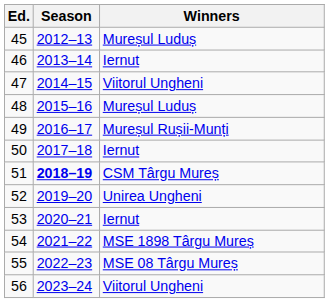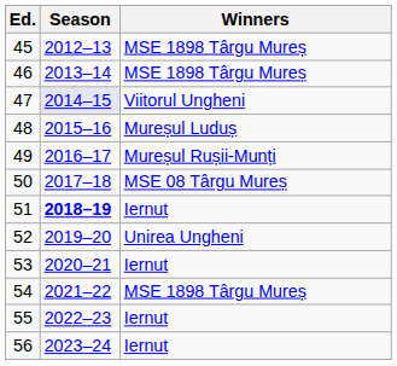 <table class="wikitable" style="font-size:90%">
 <tr>
 <th><abbr>Ed.</abbr></th>
 <th width="60">Season</th>
 <th width="220">Winners</th>
 </tr>
 <tr>
 <td align=center>45</td>
 <td><a href='#'>2012–13</a></td>
-<td><a href='#'>Mureșul Luduș</a></td>
+<td><a href='#'>MSE 1898 Târgu Mureș</a></td>
 </tr>
 <tr>
 <td align=center>46</td>
 <td><a href='#'>2013–14</a></td>
-<td><a href='#'>Iernut</a></td>
+<td><a href='#'>MSE 1898 Târgu Mureș</a></td>
 </tr>
 <tr>
 <td align=center>47</td>
-<td><a href='#'>2014–15</a></td>
+<td style="background: lavender;"><a href='#'>2014–15</a></td>
 <td><a href='#'>Viitorul Ungheni</a></td>
 </tr>
 <tr>
 <td align=center>48</td>
 <td><a href='#'>2015–16</a></td>
 <td><a href='#'>Mureșul Luduș</a></td>
 </tr>
 <tr>
 <td align=center>49</td>
 <td><a href='#'>2016–17</a></td>
 <td><a href='#'>Mureșul Rușii-Munți</a></td>
 </tr>
 <tr>
 <td align=center>50</td>
 <td><a href='#'>2017–18</a></td>
-<td><a href='#'>Iernut</a></td>
+<td><a href='#'>MSE 08 Târgu Mureș</a></td>
 </tr>
 <tr>
 <td align=center>51</td>
 <td><strong><a href='#'>2018–19</a></strong></td>
-<td><a href='#'>CSM Târgu Mureș</a></td>
+<td><a href='#'>Iernut</a></td>
 </tr>
 <tr>
 <td align=center>52</td>
 <td><a href='#'>2019–20</a></td>
 <td><a href='#'>Unirea Ungheni</a></td>
 </tr>
 <tr>
 <td align=center>53</td>
 <td><a href='#'>2020–21</a></td>
 <td><a href='#'>Iernut</a></td>
 </tr>
 <tr>
 <td align=center>54</td>
 <td><a href='#'>2021–22</a></td>
 <td><a href='#'>MSE 1898 Târgu Mureș</a></td>
 </tr>
 <tr>
 <td align=center>55</td>
 <td><a href='#'>2022–23</a></td>
-<td><a href='#'>MSE 08 Târgu Mureș</a></td>
+<td><a href='#'>Iernut</a></td>
 </tr>
 <tr>
 <td align=center>56</td>
 <td><a href='#'>2023–24</a></td>
-<td><a href='#'>Viitorul Ungheni</a></td>
+<td><a href='#'>Iernut</a></td>
 </tr>
 </table>
